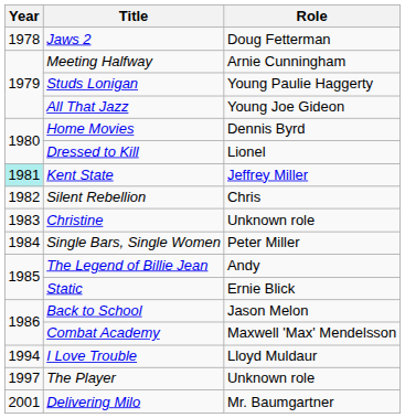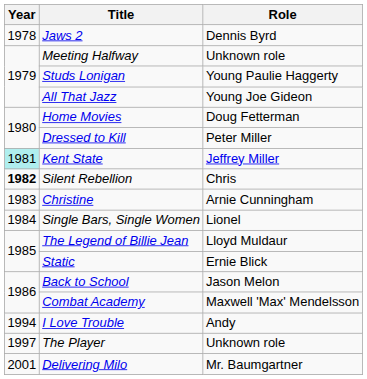 <table class="wikitable" style="white-space:nowrap;">
 <tr>
 <th>Year</th>
 <th>Title</th>
 <th>Role</th>
 </tr>
 <tr>
 <td>1978</td>
 <td><em><a href='#'>Jaws 2</a></em></td>
-<td>Doug Fetterman</td>
+<td>Dennis Byrd</td>
 </tr>
 <tr>
 <td rowspan="3">1979</td>
 <td><em>Meeting Halfway</em></td>
-<td>Arnie Cunningham</td>
+<td>Unknown role</td>
 </tr>
 <tr>
 <td><em><a href='#'>Studs Lonigan</a></em></td>
 <td>Young Paulie Haggerty</td>
 </tr>
 <tr>
 <td><em><a href='#'>All That Jazz</a></em></td>
 <td>Young Joe Gideon</td>
 </tr>
 <tr>
 <td rowspan="2">1980</td>
 <td><em><a href='#'>Home Movies</a></em></td>
-<td>Dennis Byrd</td>
+<td>Doug Fetterman</td>
 </tr>
 <tr>
 <td><em><a href='#'>Dressed to Kill</a></em></td>
-<td>Lionel</td>
+<td>Peter Miller</td>
 </tr>
 <tr>
 <td style="background: paleturquoise;">1981</td>
 <td><em><a href='#'>Kent State</a></em></td>
 <td><a href='#'>Jeffrey Miller</a></td>
 </tr>
 <tr>
-<td>1982</td>
+<td><strong>1982</strong></td>
 <td><em>Silent Rebellion</em></td>
 <td>Chris</td>
 </tr>
 <tr>
 <td>1983</td>
 <td><em><a href='#'>Christine</a></em></td>
-<td>Unknown role</td>
+<td>Arnie Cunningham</td>
 </tr>
 <tr>
 <td>1984</td>
 <td><em>Single Bars, Single Women</em></td>
-<td>Peter Miller</td>
+<td>Lionel</td>
 </tr>
 <tr>
 <td rowspan="2">1985</td>
 <td><em><a href='#'>The Legend of Billie Jean</a></em></td>
-<td>Andy</td>
+<td>Lloyd Muldaur</td>
 </tr>
 <tr>
 <td><em><a href='#'>Static</a></em></td>
 <td>Ernie Blick</td>
 </tr>
 <tr>
 <td rowspan="2">1986</td>
 <td><em><a href='#'>Back to School</a></em></td>
 <td>Jason Melon</td>
 </tr>
 <tr>
 <td><em><a href='#'>Combat Academy</a></em></td>
 <td>Maxwell 'Max' Mendelsson</td>
 </tr>
 <tr>
 <td>1994</td>
 <td><em><a href='#'>I Love Trouble</a></em></td>
-<td>Lloyd Muldaur</td>
+<td>Andy</td>
 </tr>
 <tr>
 <td>1997</td>
 <td><em>The Player</em></td>
 <td>Unknown role</td>
 </tr>
 <tr>
 <td>2001</td>
 <td><em><a href='#'>Delivering Milo</a></em></td>
 <td>Mr. Baumgartner</td>
 </tr>
 </table>
